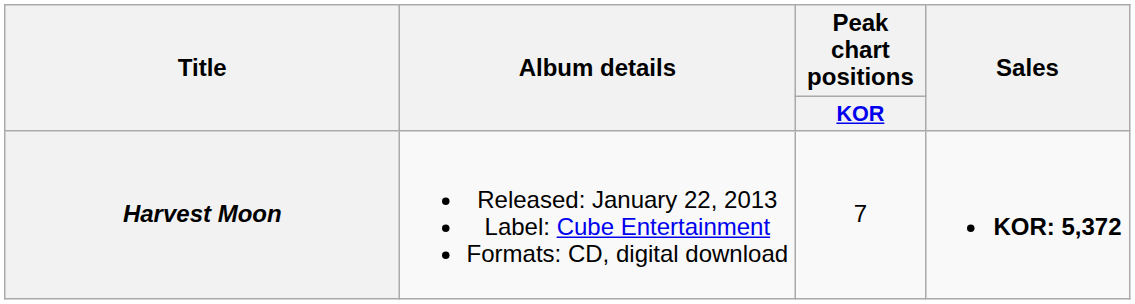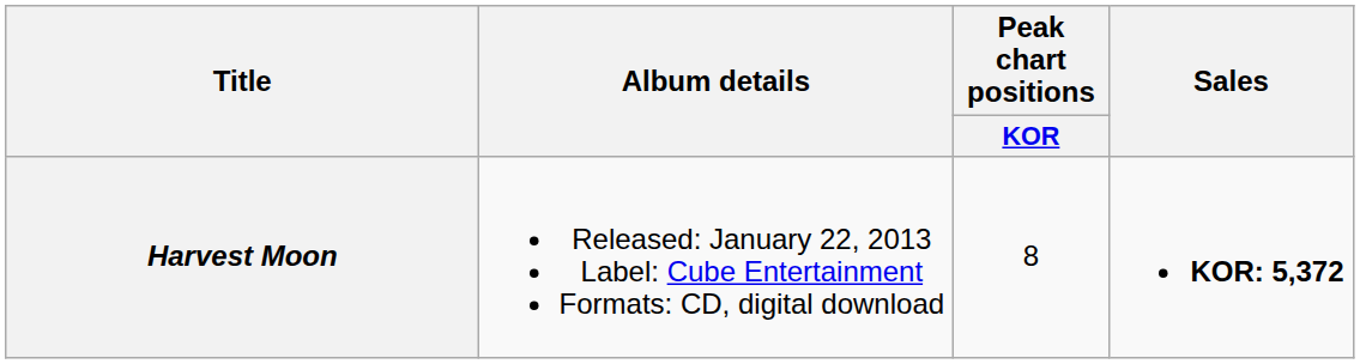 <table class="wikitable plainrowheaders" style="text-align:center;" border="1">
 <tr>
 <th scope="col" rowspan="2" style="width:16em;">Title</th>
 <th scope="col" rowspan="2" style="width:16em;">Album details</th>
 <th scope="col" style="width:5em;">Peak chart positions</th>
 <th scope="col" rowspan="2" style="width:8em;">Sales</th>
 </tr>
 <tr>
 <th scope="col" style="width:2.2em;font-size:90%;"><a href='#'>KOR</a><br></th>
 </tr>
 <tr>
 <th scope="row"><em>Harvest Moon</em></th>
 <td><br><ul><li>Released: January 22, 2013</li><li>Label: <a href='#'>Cube Entertainment</a></li><li>Formats: CD, digital download</li></ul></td>
-<td>7</td>
+<td>8</td>
 <td><strong><br><ul><li>KOR: 5,372</li></ul></strong></td>
 </tr>
 </table>
